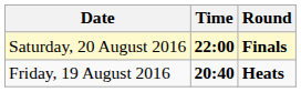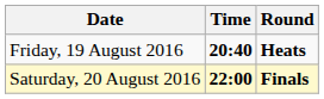 <table class="wikitable">
 <tr>
 <th>Date</th>
 <th>Time</th>
 <th>Round</th>
 </tr>
 <tr>
+<td>Friday, 19 August 2016</td>
+<td><strong>20:40</strong></td>
+<td><strong>Heats</strong></td>
+</tr>
+<tr>
 <td style=background:lemonchiffon>Saturday, 20 August 2016</td>
 <td style=background:lemonchiffon><strong>22:00</strong></td>
 <td style=background:lemonchiffon><strong>Finals</strong></td>
 </tr>
-<tr>
-<td>Friday, 19 August 2016</td>
-<td><strong>20:40</strong></td>
-<td><strong>Heats</strong></td>
-</tr>
 </table>
